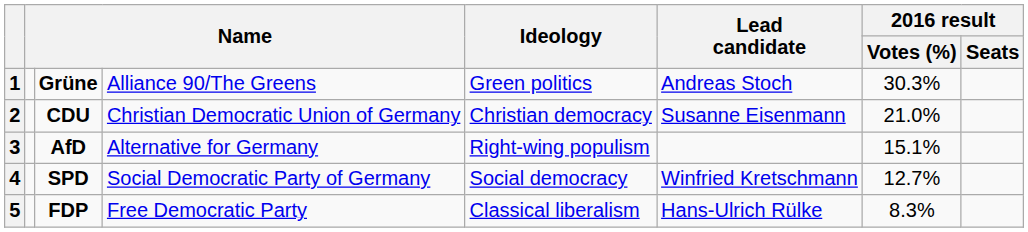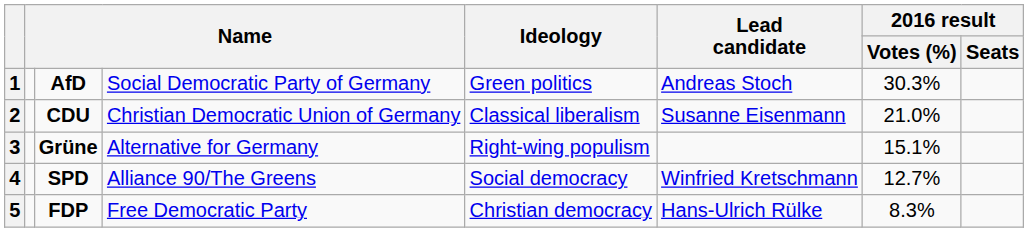 <table class="wikitable">
 <tr>
 <th rowspan=2></th>
 <th rowspan=2 colspan=3>Name</th>
 <th rowspan=2>Ideology</th>
 <th rowspan=2>Lead<br>candidate</th>
 <th colspan=2>2016 result</th>
 </tr>
 <tr>
 <th>Votes (%)</th>
 <th>Seats</th>
 </tr>
 <tr>
 <th>1</th>
 <td bgcolor=></td>
-<td align=center><strong>Grüne</strong></td>
-<td><a href='#'>Alliance 90/The Greens</a><br></td>
+<td align=center><strong>AfD</strong></td>
+<td><a href='#'>Social Democratic Party of Germany</a><br></td>
 <td><a href='#'>Green politics</a></td>
 <td><a href='#'>Andreas Stoch</a></td>
 <td align=center>30.3%</td>
 <td></td>
 </tr>
 <tr>
 <th>2</th>
 <td bgcolor=></td>
 <td align=center><strong>CDU</strong></td>
 <td><a href='#'>Christian Democratic Union of Germany</a><br></td>
-<td><a href='#'>Christian democracy</a></td>
+<td><a href='#'>Classical liberalism</a></td>
 <td><a href='#'>Susanne Eisenmann</a></td>
 <td align=center>21.0%</td>
 <td></td>
 </tr>
 <tr>
 <th>3</th>
 <td bgcolor=></td>
-<td align=center><strong>AfD</strong></td>
+<td align=center><strong>Grüne</strong></td>
 <td><a href='#'>Alternative for Germany</a><br></td>
 <td><a href='#'>Right-wing populism</a></td>
 <td></td>
 <td align=center>15.1%</td>
 <td></td>
 </tr>
 <tr>
 <th>4</th>
 <td bgcolor=></td>
 <td align=center><strong>SPD</strong></td>
-<td><a href='#'>Social Democratic Party of Germany</a><br></td>
+<td><a href='#'>Alliance 90/The Greens</a><br></td>
 <td><a href='#'>Social democracy</a></td>
 <td><a href='#'>Winfried Kretschmann</a></td>
 <td align=center>12.7%</td>
 <td></td>
 </tr>
 <tr>
 <th>5</th>
 <td bgcolor=></td>
 <td align=center><strong>FDP</strong></td>
 <td><a href='#'>Free Democratic Party</a><br></td>
-<td><a href='#'>Classical liberalism</a></td>
+<td><a href='#'>Christian democracy</a></td>
 <td><a href='#'>Hans-Ulrich Rülke</a></td>
 <td align=center>8.3%</td>
 <td></td>
 </tr>
 </table>
